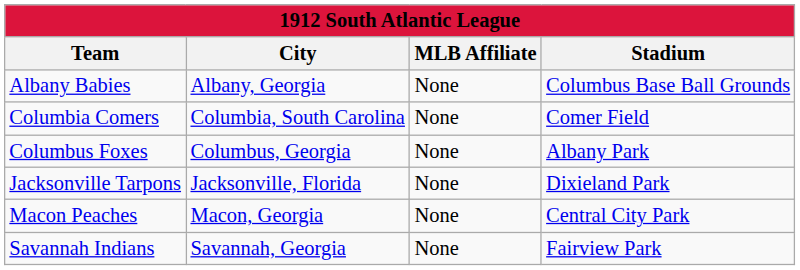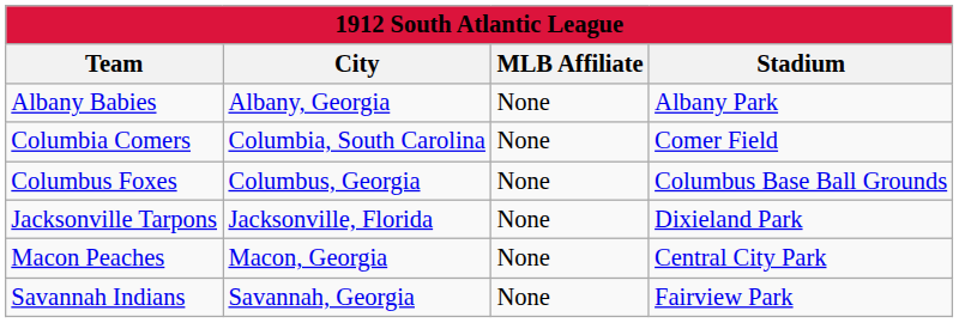 <table class="wikitable" style="width:auto">
 <tr>
 <td bgcolor="#DC143C" align="center" colspan="7"><strong><span>1912 South Atlantic League</span></strong></td>
 </tr>
 <tr>
 <th>Team</th>
 <th>City</th>
 <th>MLB Affiliate</th>
 <th>Stadium</th>
 </tr>
 <tr>
 <td><a href='#'>Albany Babies</a></td>
 <td><a href='#'>Albany, Georgia</a></td>
 <td>None</td>
-<td><a href='#'>Columbus Base Ball Grounds</a></td>
+<td><a href='#'>Albany Park</a></td>
 </tr>
 <tr>
 <td><a href='#'>Columbia Comers</a></td>
 <td><a href='#'>Columbia, South Carolina</a></td>
 <td>None</td>
 <td><a href='#'>Comer Field</a></td>
 </tr>
 <tr>
 <td><a href='#'>Columbus Foxes</a></td>
 <td><a href='#'>Columbus, Georgia</a></td>
 <td>None</td>
-<td><a href='#'>Albany Park</a></td>
+<td><a href='#'>Columbus Base Ball Grounds</a></td>
 </tr>
 <tr>
 <td><a href='#'>Jacksonville Tarpons</a></td>
 <td><a href='#'>Jacksonville, Florida</a></td>
 <td>None</td>
 <td><a href='#'>Dixieland Park</a></td>
 </tr>
 <tr>
 <td><a href='#'>Macon Peaches</a></td>
 <td><a href='#'>Macon, Georgia</a></td>
 <td>None</td>
 <td><a href='#'>Central City Park</a></td>
 </tr>
 <tr>
 <td><a href='#'>Savannah Indians</a></td>
 <td><a href='#'>Savannah, Georgia</a></td>
 <td>None</td>
 <td><a href='#'>Fairview Park</a></td>
 </tr>
 </table>
